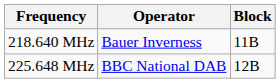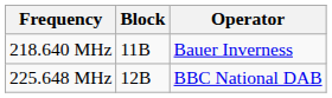 <table class="wikitable sortable">
 <tr>
 <th>Frequency</th>
+<th>Block</th>
 <th>Operator</th>
-<th>Block</th>
 </tr>
 <tr>
 <td>218.640 MHz</td>
+<td>11B</td>
 <td><a href='#'>Bauer Inverness</a></td>
-<td>11B</td>
 </tr>
 <tr>
 <td>225.648 MHz</td>
+<td>12B</td>
 <td><a href='#'>BBC National DAB</a></td>
-<td>12B</td>
 </tr>
 </table>
